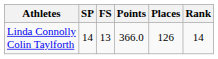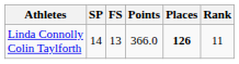 <table class="wikitable" border="1" style="font-size:90%">
 <tr>
 <th>Athletes</th>
 <th>SP</th>
 <th>FS</th>
 <th>Points</th>
 <th>Places</th>
 <th>Rank</th>
 </tr>
 <tr align=center>
 <td align=left><a href='#'>Linda Connolly</a><br><a href='#'>Colin Taylforth</a></td>
 <td>14</td>
 <td>13</td>
 <td>366.0</td>
-<td>126</td>
-<td>14</td>
+<td><strong>126</strong></td>
+<td>11</td>
 </tr>
 </table>
